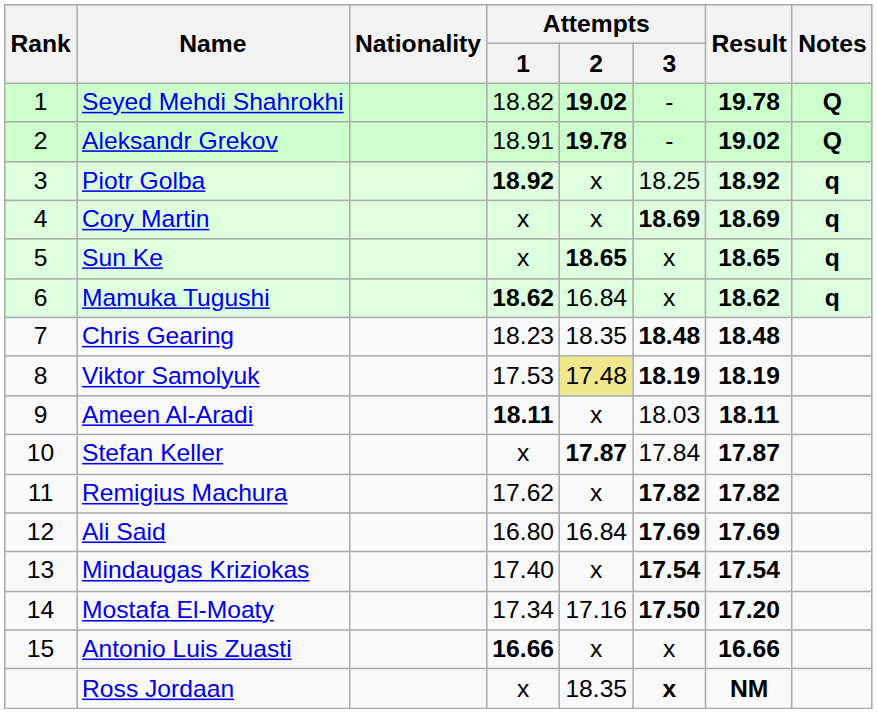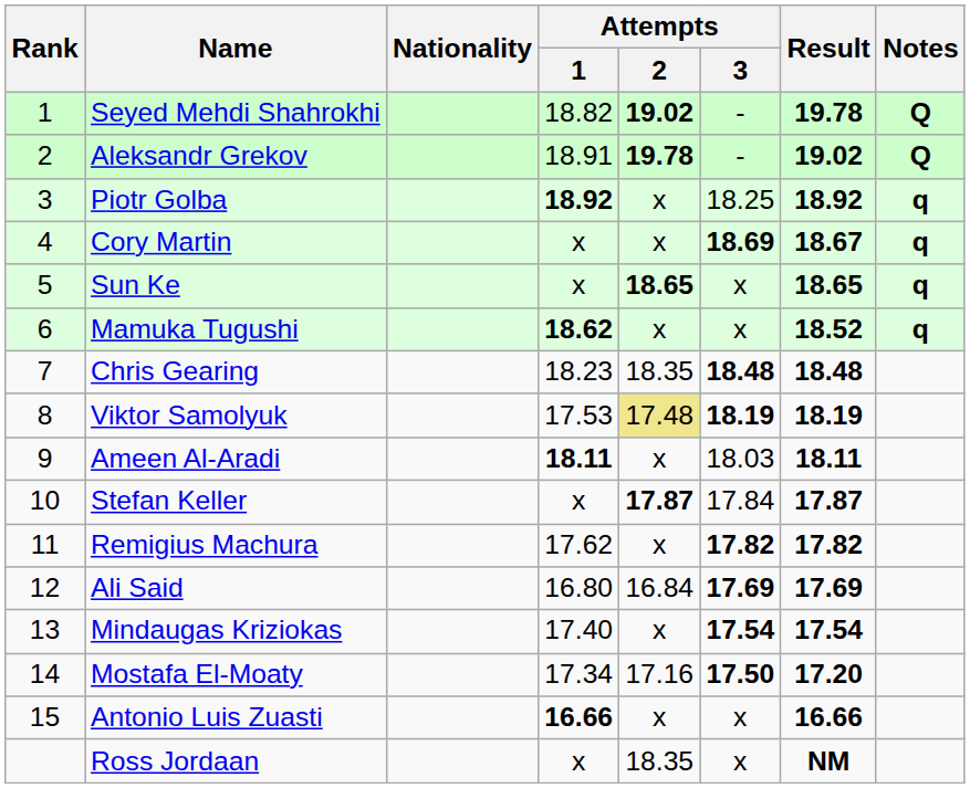 <table class="wikitable sortable" style="text-align:center">
 <tr>
 <th rowspan=2>Rank</th>
 <th rowspan=2>Name</th>
 <th rowspan=2>Nationality</th>
 <th colspan=3>Attempts</th>
 <th rowspan=2>Result</th>
 <th rowspan=2>Notes</th>
 </tr>
 <tr>
 <th>1</th>
 <th>2</th>
 <th>3</th>
 </tr>
 <tr bgcolor=ccffcc>
 <td>1</td>
 <td align=left><a href='#'>Seyed Mehdi Shahrokhi</a></td>
 <td align=left></td>
 <td>18.82</td>
 <td><strong>19.02</strong></td>
 <td>-</td>
 <td><strong>19.78</strong></td>
 <td><strong>Q</strong></td>
 </tr>
 <tr bgcolor=ccffcc>
 <td>2</td>
 <td align=left><a href='#'>Aleksandr Grekov</a></td>
 <td align=left></td>
 <td>18.91</td>
 <td><strong>19.78</strong></td>
 <td>-</td>
 <td><strong>19.02</strong></td>
 <td><strong>Q</strong></td>
 </tr>
 <tr bgcolor=ddffdd>
 <td>3</td>
 <td align=left><a href='#'>Piotr Golba</a></td>
 <td align=left></td>
 <td><strong>18.92</strong></td>
 <td>x</td>
 <td>18.25</td>
 <td><strong>18.92</strong></td>
 <td><strong>q</strong></td>
 </tr>
 <tr bgcolor=ddffdd>
 <td>4</td>
 <td align=left><a href='#'>Cory Martin</a></td>
 <td align=left></td>
 <td>x</td>
 <td>x</td>
 <td><strong>18.69</strong></td>
-<td><strong>18.69</strong></td>
+<td><strong>18.67</strong></td>
 <td><strong>q</strong></td>
 </tr>
 <tr bgcolor=ddffdd>
 <td>5</td>
 <td align=left><a href='#'>Sun Ke</a></td>
 <td align=left></td>
 <td>x</td>
 <td><strong>18.65</strong></td>
 <td>x</td>
 <td><strong>18.65</strong></td>
 <td><strong>q</strong></td>
 </tr>
 <tr bgcolor=ddffdd>
 <td>6</td>
 <td align=left><a href='#'>Mamuka Tugushi</a></td>
 <td align=left></td>
 <td><strong>18.62</strong></td>
-<td>16.84</td>
 <td>x</td>
-<td><strong>18.62</strong></td>
+<td>x</td>
+<td><strong>18.52</strong></td>
 <td><strong>q</strong></td>
 </tr>
 <tr>
 <td>7</td>
 <td align=left><a href='#'>Chris Gearing</a></td>
 <td align=left></td>
 <td>18.23</td>
 <td>18.35</td>
 <td><strong>18.48</strong></td>
 <td><strong>18.48</strong></td>
 <td></td>
 </tr>
 <tr>
 <td>8</td>
 <td align=left><a href='#'>Viktor Samolyuk</a></td>
 <td align=left></td>
 <td>17.53</td>
 <td style="background: khaki;">17.48</td>
 <td><strong>18.19</strong></td>
 <td><strong>18.19</strong></td>
 <td></td>
 </tr>
 <tr>
 <td>9</td>
 <td align=left><a href='#'>Ameen Al-Aradi</a></td>
 <td align=left></td>
 <td><strong>18.11</strong></td>
 <td>x</td>
 <td>18.03</td>
 <td><strong>18.11</strong></td>
 <td></td>
 </tr>
 <tr>
 <td>10</td>
 <td align=left><a href='#'>Stefan Keller</a></td>
 <td align=left></td>
 <td>x</td>
 <td><strong>17.87</strong></td>
 <td>17.84</td>
 <td><strong>17.87</strong></td>
 <td></td>
 </tr>
 <tr>
 <td>11</td>
 <td align=left><a href='#'>Remigius Machura</a></td>
 <td align=left></td>
 <td>17.62</td>
 <td>x</td>
 <td><strong>17.82</strong></td>
 <td><strong>17.82</strong></td>
 <td></td>
 </tr>
 <tr>
 <td>12</td>
 <td align=left><a href='#'>Ali Said</a></td>
 <td align=left></td>
 <td>16.80</td>
 <td>16.84</td>
 <td><strong>17.69</strong></td>
 <td><strong>17.69</strong></td>
 <td></td>
 </tr>
 <tr>
 <td>13</td>
 <td align=left><a href='#'>Mindaugas Kriziokas</a></td>
 <td align=left></td>
 <td>17.40</td>
 <td>x</td>
 <td><strong>17.54</strong></td>
 <td><strong>17.54</strong></td>
 <td></td>
 </tr>
 <tr>
 <td>14</td>
 <td align=left><a href='#'>Mostafa El-Moaty</a></td>
 <td align=left></td>
 <td>17.34</td>
 <td>17.16</td>
 <td><strong>17.50</strong></td>
 <td><strong>17.20</strong></td>
 <td></td>
 </tr>
 <tr>
 <td>15</td>
 <td align=left><a href='#'>Antonio Luis Zuasti</a></td>
 <td align=left></td>
 <td><strong>16.66</strong></td>
 <td>x</td>
 <td>x</td>
 <td><strong>16.66</strong></td>
 <td></td>
 </tr>
 <tr>
 <td></td>
 <td align=left><a href='#'>Ross Jordaan</a></td>
 <td align=left></td>
 <td>x</td>
 <td>18.35</td>
-<td><strong>x</strong></td>
+<td>x</td>
 <td><strong>NM</strong></td>
 <td></td>
 </tr>
 </table>
